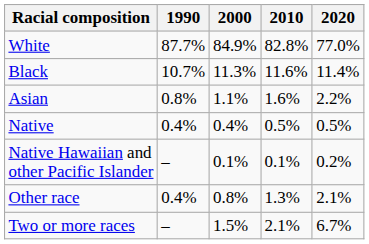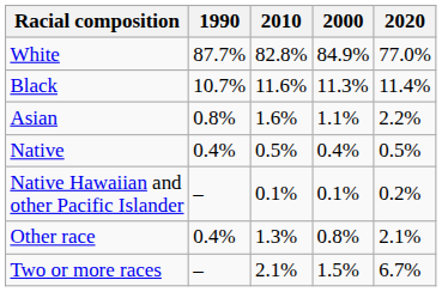 <table class="wikitable sortable collapsible">
 <tr>
 <th>Racial composition</th>
 <th>1990</th>
+<th>2010</th>
 <th>2000</th>
-<th>2010</th>
 <th>2020</th>
 </tr>
 <tr>
 <td><a href='#'>White</a></td>
 <td>87.7%</td>
+<td>82.8%</td>
 <td>84.9%</td>
-<td>82.8%</td>
 <td>77.0%</td>
 </tr>
 <tr>
 <td><a href='#'>Black</a></td>
 <td>10.7%</td>
+<td>11.6%</td>
 <td>11.3%</td>
-<td>11.6%</td>
 <td>11.4%</td>
 </tr>
 <tr>
 <td><a href='#'>Asian</a></td>
 <td>0.8%</td>
+<td>1.6%</td>
 <td>1.1%</td>
-<td>1.6%</td>
 <td>2.2%</td>
 </tr>
 <tr>
 <td><a href='#'>Native</a></td>
 <td>0.4%</td>
+<td>0.5%</td>
 <td>0.4%</td>
-<td>0.5%</td>
 <td>0.5%</td>
 </tr>
 <tr>
 <td><a href='#'>Native Hawaiian</a> and<br><a href='#'>other Pacific Islander</a></td>
 <td>–</td>
 <td>0.1%</td>
 <td>0.1%</td>
 <td>0.2%</td>
 </tr>
 <tr>
 <td><a href='#'>Other race</a></td>
 <td>0.4%</td>
+<td>1.3%</td>
 <td>0.8%</td>
-<td>1.3%</td>
 <td>2.1%</td>
 </tr>
 <tr>
 <td><a href='#'>Two or more races</a></td>
 <td>–</td>
+<td>2.1%</td>
 <td>1.5%</td>
-<td>2.1%</td>
 <td>6.7%</td>
 </tr>
 </table>
